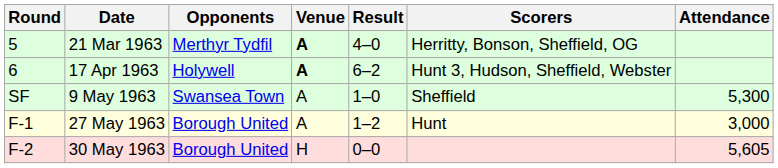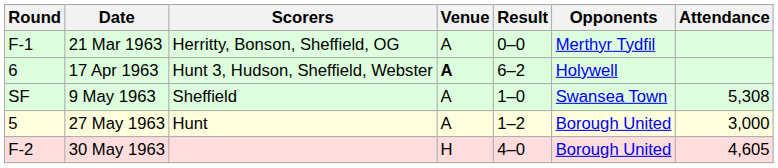 <table class="wikitable">
 <tr>
 <th>Round</th>
 <th>Date</th>
-<th>Opponents</th>
+<th>Scorers</th>
 <th>Venue</th>
 <th>Result</th>
-<th>Scorers</th>
+<th>Opponents</th>
 <th>Attendance</th>
 </tr>
 <tr bgcolor="#ddffdd">
-<td>5</td>
+<td>F-1</td>
 <td>21 Mar 1963</td>
+<td>Herritty, Bonson, Sheffield, OG</td>
+<td>A</td>
+<td>0–0</td>
 <td><a href='#'>Merthyr Tydfil</a></td>
-<td><strong>A</strong></td>
-<td>4–0</td>
-<td>Herritty, Bonson, Sheffield, OG</td>
 <td></td>
 </tr>
 <tr bgcolor="#ddffdd">
 <td>6</td>
 <td>17 Apr 1963</td>
-<td><a href='#'>Holywell</a></td>
+<td>Hunt 3, Hudson, Sheffield, Webster</td>
 <td><strong>A</strong></td>
 <td>6–2</td>
-<td>Hunt 3, Hudson, Sheffield, Webster</td>
+<td><a href='#'>Holywell</a></td>
 <td></td>
 </tr>
 <tr bgcolor="#ddffdd">
 <td>SF</td>
 <td>9 May 1963</td>
-<td><a href='#'>Swansea Town</a></td>
+<td>Sheffield</td>
 <td>A</td>
 <td>1–0</td>
-<td>Sheffield</td>
-<td align="right">5,300</td>
+<td><a href='#'>Swansea Town</a></td>
+<td align="right">5,308</td>
 </tr>
 <tr bgcolor="#ffffdd">
-<td>F-1</td>
+<td>5</td>
 <td>27 May 1963</td>
-<td><a href='#'>Borough United</a></td>
+<td>Hunt</td>
 <td>A</td>
 <td>1–2</td>
-<td>Hunt</td>
+<td><a href='#'>Borough United</a></td>
 <td align="right">3,000</td>
 </tr>
 <tr bgcolor="#ffdddd">
 <td>F-2</td>
 <td>30 May 1963</td>
+<td></td>
+<td>H</td>
+<td>4–0</td>
 <td><a href='#'>Borough United</a></td>
-<td>H</td>
-<td>0–0</td>
-<td></td>
-<td align="right">5,605</td>
+<td align="right">4,605</td>
 </tr>
 </table>
